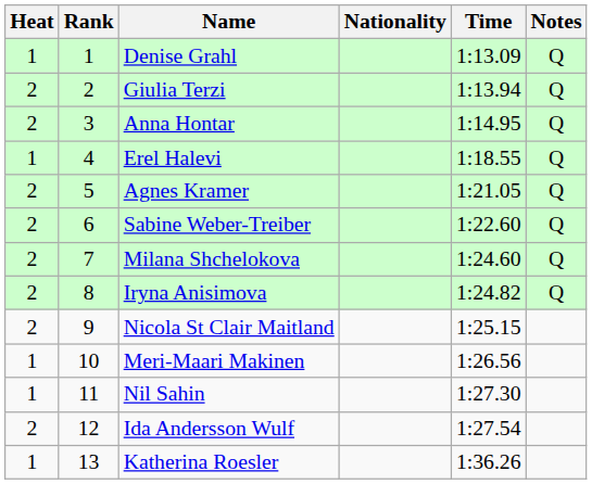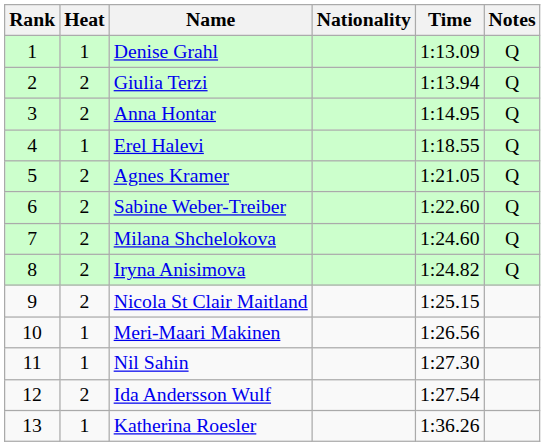 <table class="wikitable sortable" style="text-align:center">
 <tr>
+<th>Rank</th>
 <th>Heat</th>
-<th>Rank</th>
 <th>Name</th>
 <th>Nationality</th>
 <th>Time</th>
 <th>Notes</th>
 </tr>
 <tr bgcolor=ccffcc>
 <td>1</td>
 <td>1</td>
 <td align=left><a href='#'>Denise Grahl</a></td>
 <td align=left></td>
 <td>1:13.09</td>
 <td>Q</td>
 </tr>
 <tr bgcolor=ccffcc>
 <td>2</td>
 <td>2</td>
 <td align=left><a href='#'>Giulia Terzi</a></td>
 <td align=left></td>
 <td>1:13.94</td>
 <td>Q</td>
 </tr>
 <tr bgcolor=ccffcc>
+<td>3</td>
 <td>2</td>
-<td>3</td>
 <td align=left><a href='#'>Anna Hontar</a></td>
 <td align=left></td>
 <td>1:14.95</td>
 <td>Q</td>
 </tr>
 <tr bgcolor=ccffcc>
+<td>4</td>
 <td>1</td>
-<td>4</td>
 <td align=left><a href='#'>Erel Halevi</a></td>
 <td align=left></td>
 <td>1:18.55</td>
 <td>Q</td>
 </tr>
 <tr bgcolor=ccffcc>
+<td>5</td>
 <td>2</td>
-<td>5</td>
 <td align=left><a href='#'>Agnes Kramer</a></td>
 <td align=left></td>
 <td>1:21.05</td>
 <td>Q</td>
 </tr>
 <tr bgcolor=ccffcc>
+<td>6</td>
 <td>2</td>
-<td>6</td>
 <td align=left><a href='#'>Sabine Weber-Treiber</a></td>
 <td align=left></td>
 <td>1:22.60</td>
 <td>Q</td>
 </tr>
 <tr bgcolor=ccffcc>
+<td>7</td>
 <td>2</td>
-<td>7</td>
 <td align=left><a href='#'>Milana Shchelokova</a></td>
 <td align=left></td>
 <td>1:24.60</td>
 <td>Q</td>
 </tr>
 <tr bgcolor=ccffcc>
+<td>8</td>
 <td>2</td>
-<td>8</td>
 <td align=left><a href='#'>Iryna Anisimova</a></td>
 <td align=left></td>
 <td>1:24.82</td>
 <td>Q</td>
 </tr>
 <tr>
+<td>9</td>
 <td>2</td>
-<td>9</td>
 <td align=left><a href='#'>Nicola St Clair Maitland</a></td>
 <td align=left></td>
 <td>1:25.15</td>
 <td></td>
 </tr>
 <tr>
+<td>10</td>
 <td>1</td>
-<td>10</td>
 <td align=left><a href='#'>Meri-Maari Makinen</a></td>
 <td align=left></td>
 <td>1:26.56</td>
 <td></td>
 </tr>
 <tr>
+<td>11</td>
 <td>1</td>
-<td>11</td>
 <td align=left><a href='#'>Nil Sahin</a></td>
 <td align=left></td>
 <td>1:27.30</td>
 <td></td>
 </tr>
 <tr>
+<td>12</td>
 <td>2</td>
-<td>12</td>
 <td align=left><a href='#'>Ida Andersson Wulf</a></td>
 <td align=left></td>
 <td>1:27.54</td>
 <td></td>
 </tr>
 <tr>
+<td>13</td>
 <td>1</td>
-<td>13</td>
 <td align=left><a href='#'>Katherina Roesler</a></td>
 <td align=left></td>
 <td>1:36.26</td>
 <td></td>
 </tr>
 </table>
